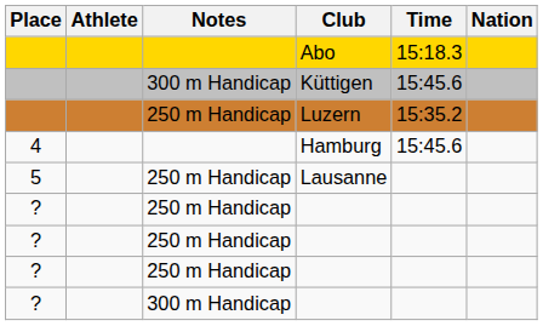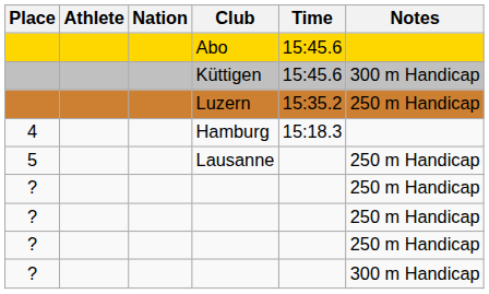 <table class="wikitable sortable">
 <tr>
 <th>Place</th>
 <th>Athlete</th>
-<th>Notes</th>
+<th>Nation</th>
 <th>Club</th>
 <th>Time</th>
-<th>Nation</th>
+<th>Notes</th>
 </tr>
 <tr style="background:gold;">
 <td align=center></td>
 <td></td>
 <td></td>
 <td>Abo</td>
-<td align=center>15:18.3 </td>
+<td align=center>15:45.6</td>
 <td></td>
 </tr>
 <tr style="background:silver;">
 <td align=center></td>
 <td></td>
-<td>300 m Handicap</td>
+<td></td>
 <td>Küttigen</td>
 <td align=center>15:45.6</td>
-<td></td>
+<td>300 m Handicap</td>
 </tr>
 <tr style="background:#CD7F32;">
 <td align=center></td>
 <td></td>
-<td>250 m Handicap</td>
+<td></td>
 <td>Luzern</td>
 <td align=center>15:35.2</td>
-<td></td>
+<td>250 m Handicap</td>
 </tr>
 <tr>
 <td align=center>4</td>
 <td></td>
 <td></td>
 <td>Hamburg</td>
-<td align=center>15:45.6</td>
+<td align=center>15:18.3 </td>
 <td></td>
 </tr>
 <tr>
 <td align=center>5</td>
 <td></td>
-<td>250 m Handicap</td>
+<td></td>
 <td>Lausanne</td>
 <td></td>
-<td></td>
+<td>250 m Handicap</td>
 </tr>
 <tr>
 <td align=center>?</td>
 <td></td>
-<td>250 m Handicap</td>
 <td></td>
 <td></td>
 <td></td>
+<td>250 m Handicap</td>
 </tr>
 <tr>
 <td align=center>?</td>
 <td></td>
-<td>250 m Handicap</td>
 <td></td>
 <td></td>
 <td></td>
+<td>250 m Handicap</td>
 </tr>
 <tr>
 <td align=center>?</td>
 <td></td>
-<td>250 m Handicap</td>
 <td></td>
 <td></td>
 <td></td>
+<td>250 m Handicap</td>
 </tr>
 <tr>
 <td align=center>?</td>
 <td></td>
-<td>300 m Handicap</td>
 <td></td>
 <td></td>
 <td></td>
+<td>300 m Handicap</td>
 </tr>
 </table>
